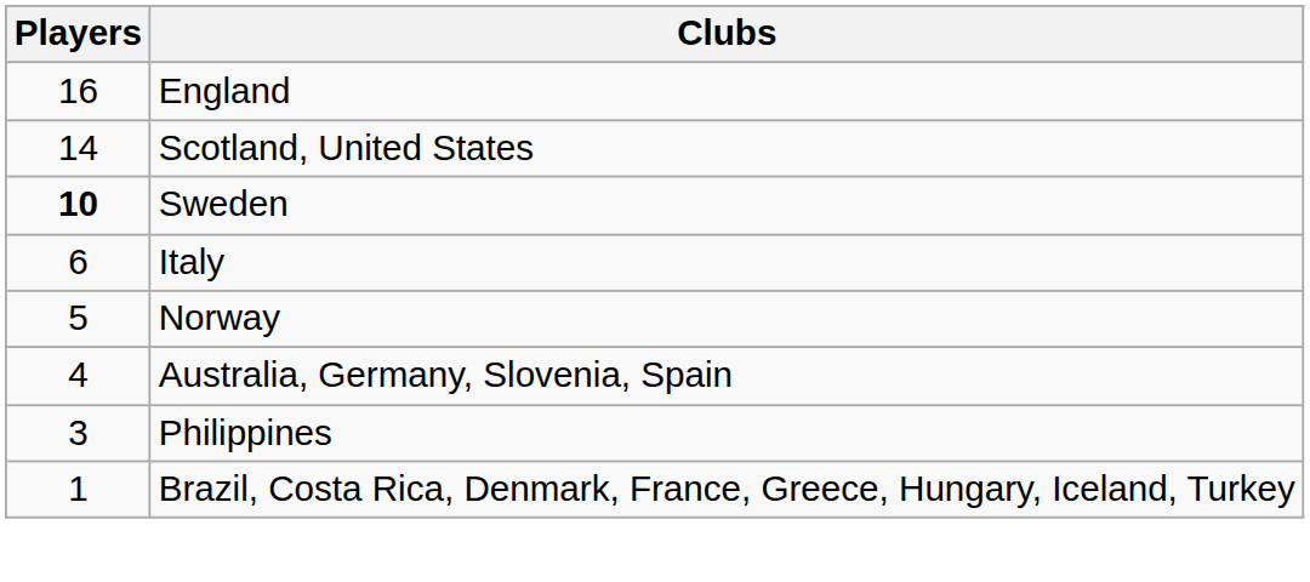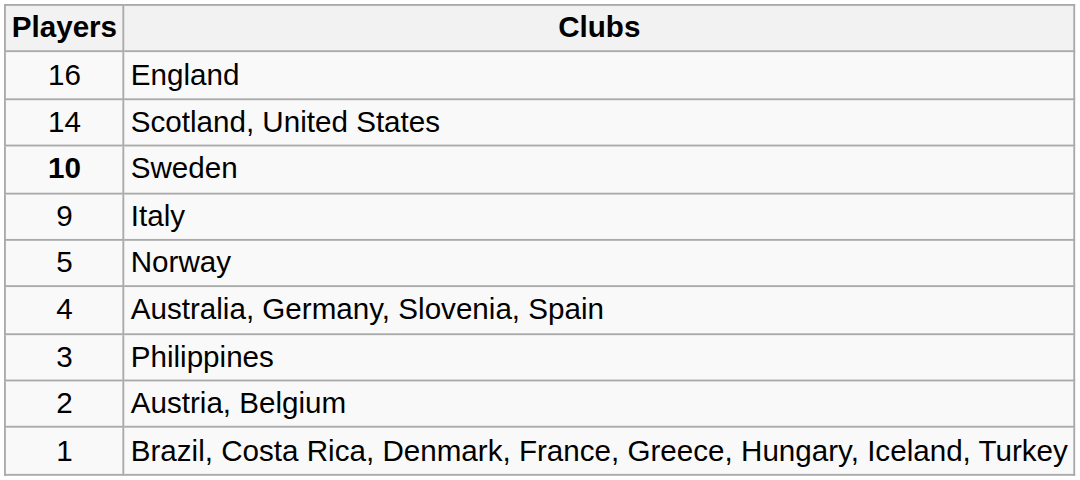 <table class="wikitable">
 <tr>
 <th>Players</th>
 <th>Clubs</th>
 </tr>
 <tr>
 <td align="center">16</td>
 <td> England</td>
 </tr>
 <tr>
 <td align="center">14</td>
 <td> Scotland,  United States</td>
 </tr>
 <tr>
 <td align="center"><strong>10</strong></td>
 <td> Sweden</td>
 </tr>
 <tr>
-<td align="center">6</td>
+<td align="center">9</td>
 <td> Italy</td>
 </tr>
 <tr>
 <td align="center">5</td>
 <td> Norway</td>
 </tr>
 <tr>
 <td align="center">4</td>
 <td> Australia,  Germany,  Slovenia,  Spain</td>
 </tr>
 <tr>
 <td align="center">3</td>
 <td> Philippines</td>
 </tr>
 <tr>
+<td align="center">2</td>
+<td> Austria,  Belgium</td>
+</tr>
+<tr>
 <td align="center">1</td>
 <td> Brazil,  Costa Rica,  Denmark,  France,  Greece,  Hungary,  Iceland,  Turkey</td>
 </tr>
 </table>
